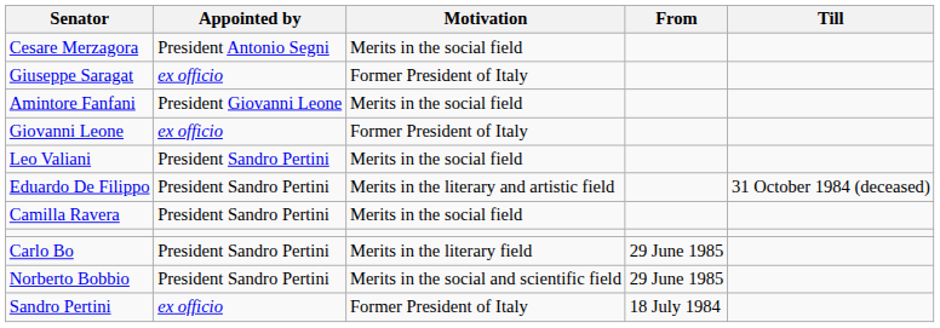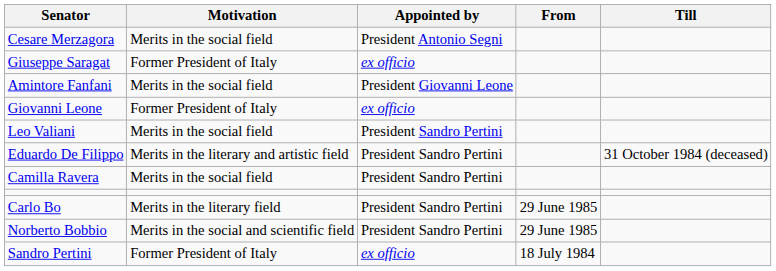 <table class="wikitable">
 <tr>
 <th>Senator</th>
+<th>Motivation</th>
 <th>Appointed by</th>
-<th>Motivation</th>
 <th>From</th>
 <th>Till</th>
 </tr>
 <tr>
 <td><a href='#'>Cesare Merzagora</a></td>
+<td>Merits in the social field</td>
 <td>President <a href='#'>Antonio Segni</a></td>
-<td>Merits in the social field</td>
 <td></td>
 <td></td>
 </tr>
 <tr>
 <td><a href='#'>Giuseppe Saragat</a></td>
+<td>Former President of Italy</td>
 <td><em><a href='#'>ex officio</a></em></td>
-<td>Former President of Italy</td>
 <td></td>
 <td></td>
 </tr>
 <tr>
 <td><a href='#'>Amintore Fanfani</a></td>
+<td>Merits in the social field</td>
 <td>President <a href='#'>Giovanni Leone</a></td>
-<td>Merits in the social field</td>
 <td></td>
 <td></td>
 </tr>
 <tr>
 <td><a href='#'>Giovanni Leone</a></td>
+<td>Former President of Italy</td>
 <td><em><a href='#'>ex officio</a></em></td>
-<td>Former President of Italy</td>
 <td></td>
 <td></td>
 </tr>
 <tr>
 <td><a href='#'>Leo Valiani</a></td>
+<td>Merits in the social field</td>
 <td>President <a href='#'>Sandro Pertini</a></td>
-<td>Merits in the social field</td>
 <td></td>
 <td></td>
 </tr>
 <tr>
 <td><a href='#'>Eduardo De Filippo</a></td>
+<td>Merits in the literary and artistic field</td>
 <td>President Sandro Pertini</td>
-<td>Merits in the literary and artistic field</td>
 <td></td>
 <td>31 October 1984 (deceased)</td>
 </tr>
 <tr>
 <td><a href='#'>Camilla Ravera</a></td>
+<td>Merits in the social field</td>
 <td>President Sandro Pertini</td>
-<td>Merits in the social field</td>
 <td></td>
 <td></td>
 </tr>
 <tr>
 <td></td>
 <td></td>
 <td></td>
 <td></td>
 <td></td>
 </tr>
 <tr>
 <td><a href='#'>Carlo Bo</a></td>
+<td>Merits in the literary field</td>
 <td>President Sandro Pertini</td>
-<td>Merits in the literary field</td>
 <td>29 June 1985</td>
 <td></td>
 </tr>
 <tr>
 <td><a href='#'>Norberto Bobbio</a></td>
+<td>Merits in the social and scientific field</td>
 <td>President Sandro Pertini</td>
-<td>Merits in the social and scientific field</td>
 <td>29 June 1985</td>
 <td></td>
 </tr>
 <tr>
 <td><a href='#'>Sandro Pertini</a></td>
+<td>Former President of Italy</td>
 <td><em><a href='#'>ex officio</a></em></td>
-<td>Former President of Italy</td>
 <td>18 July 1984</td>
 <td></td>
 </tr>
 </table>
